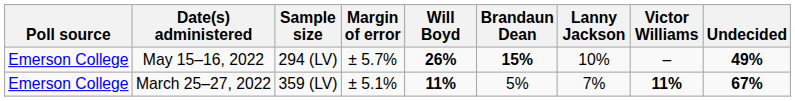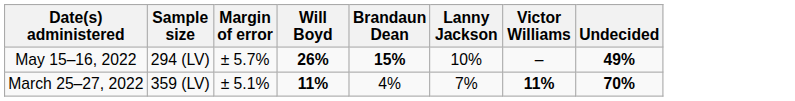 <table class="wikitable" style="font-size:90%;text-align:center;">
 <tr valign=bottom>
-<th>Poll source</th>
 <th>Date(s)<br>administered</th>
 <th>Sample<br>size</th>
 <th>Margin<br>of error</th>
 <th style="width:60px;">Will<br>Boyd</th>
 <th style="width:60px;">Brandaun<br>Dean</th>
 <th style="width:60px;">Lanny<br>Jackson</th>
 <th style="width:60px;">Victor<br>Williams</th>
 <th>Undecided</th>
 </tr>
 <tr>
-<td style="text-align:left;"><a href='#'>Emerson College</a></td>
 <td>May 15–16, 2022</td>
 <td>294 (LV)</td>
 <td>± 5.7%</td>
 <td><strong>26%</strong></td>
 <td><strong>15%</strong></td>
 <td>10%</td>
 <td>–</td>
 <td><strong>49%</strong></td>
 </tr>
 <tr>
-<td style="text-align:left;"><a href='#'>Emerson College</a></td>
 <td>March 25–27, 2022</td>
 <td>359 (LV)</td>
 <td>± 5.1%</td>
 <td><strong>11%</strong></td>
-<td>5%</td>
+<td>4%</td>
 <td>7%</td>
 <td><strong>11%</strong></td>
-<td><strong>67%</strong></td>
+<td><strong>70%</strong></td>
 </tr>
 </table>
